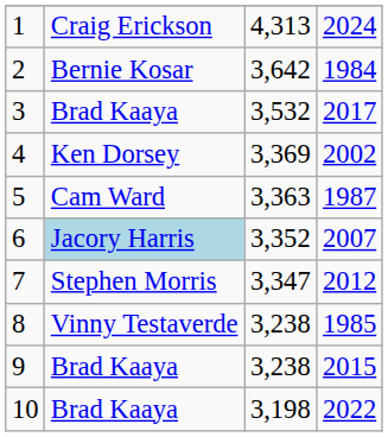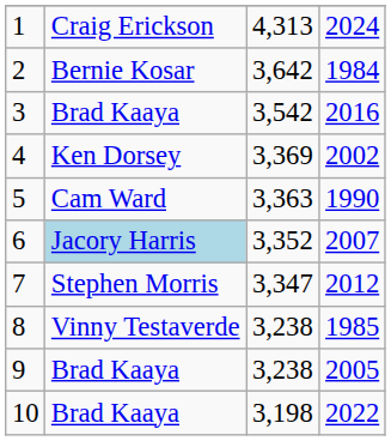 <table class="wikitable">
 <tr>
 </tr>
 <tr>
 <td>1</td>
 <td><a href='#'>Craig Erickson</a></td>
 <td>4,313</td>
 <td><a href='#'>2024</a></td>
 </tr>
 <tr>
 <td>2</td>
 <td><a href='#'>Bernie Kosar</a></td>
 <td>3,642</td>
 <td><a href='#'>1984</a></td>
 </tr>
 <tr>
 <td>3</td>
 <td><a href='#'>Brad Kaaya</a></td>
-<td>3,532</td>
-<td><a href='#'>2017</a></td>
+<td>3,542</td>
+<td><a href='#'>2016</a></td>
 </tr>
 <tr>
 <td>4</td>
 <td><a href='#'>Ken Dorsey</a></td>
 <td>3,369</td>
 <td><a href='#'>2002</a></td>
 </tr>
 <tr>
 <td>5</td>
 <td><a href='#'>Cam Ward</a></td>
 <td>3,363</td>
-<td><a href='#'>1987</a></td>
+<td><a href='#'>1990</a></td>
 </tr>
 <tr>
 <td>6</td>
 <td style="background: lightblue;"><a href='#'>Jacory Harris</a></td>
 <td>3,352</td>
 <td><a href='#'>2007</a></td>
 </tr>
 <tr>
 <td>7</td>
 <td><a href='#'>Stephen Morris</a></td>
 <td>3,347</td>
 <td><a href='#'>2012</a></td>
 </tr>
 <tr>
 <td>8</td>
 <td><a href='#'>Vinny Testaverde</a></td>
 <td>3,238</td>
 <td><a href='#'>1985</a></td>
 </tr>
 <tr>
 <td>9</td>
 <td><a href='#'>Brad Kaaya</a></td>
 <td>3,238</td>
-<td><a href='#'>2015</a></td>
+<td><a href='#'>2005</a></td>
 </tr>
 <tr>
 <td>10</td>
 <td><a href='#'>Brad Kaaya</a></td>
 <td>3,198</td>
 <td><a href='#'>2022</a></td>
 </tr>
 </table>
